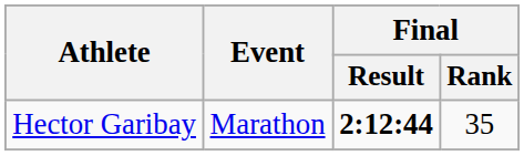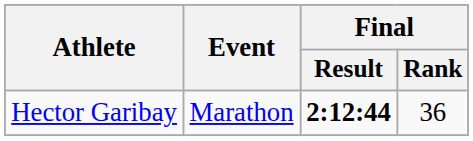 <table class=wikitable style=font-size:90%>
 <tr>
 <th rowspan=2>Athlete</th>
 <th rowspan=2>Event</th>
 <th colspan=2>Final</th>
 </tr>
 <tr style=font-size:95%>
 <th>Result</th>
 <th>Rank</th>
 </tr>
 <tr align=center>
 <td align=left><a href='#'>Hector Garibay</a></td>
 <td align=left><a href='#'>Marathon</a></td>
 <td><strong>2:12:44</strong></td>
-<td>35</td>
+<td>36</td>
 </tr>
 </table>
